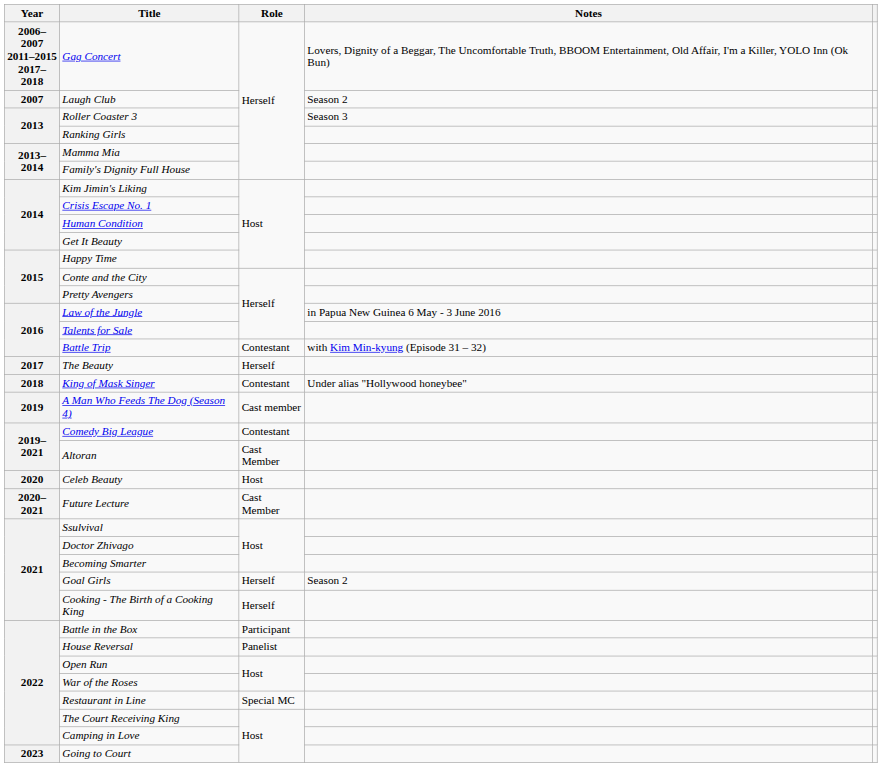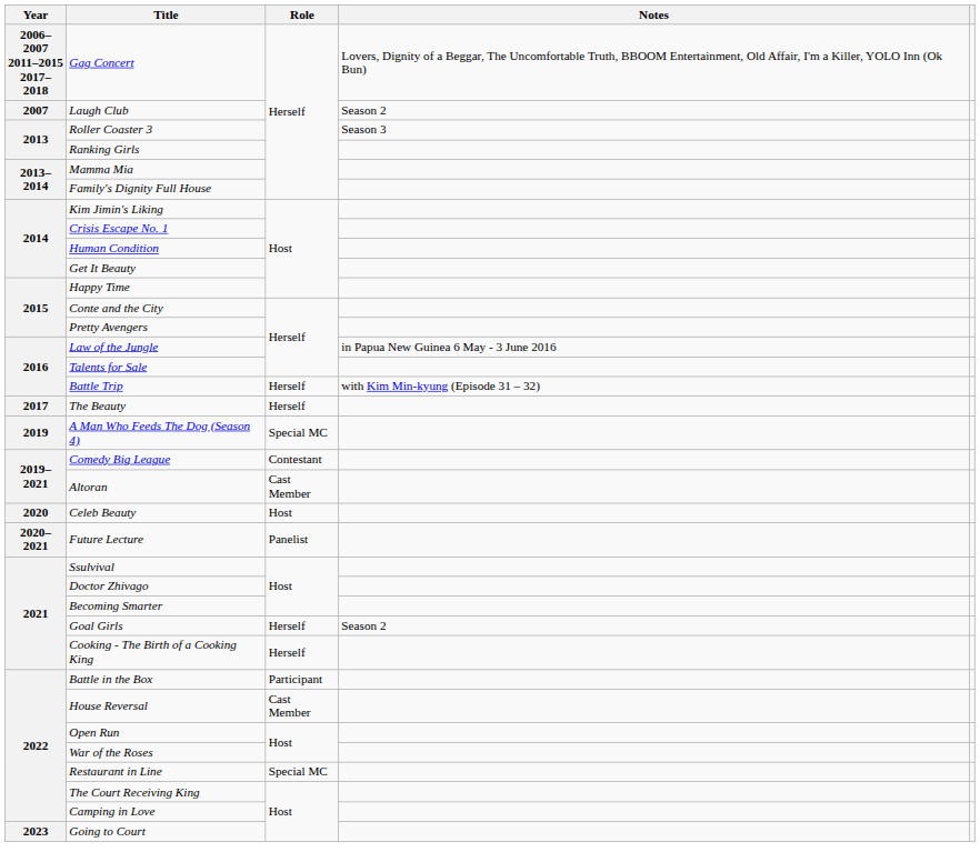 <table class="wikitable plainrowheaders">
 <tr>
 <th scope="col">Year</th>
 <th scope="col">Title</th>
 <th scope="col">Role</th>
 <th scope="col">Notes</th>
 <th scope="col" class="unsortable"></th>
 </tr>
 <tr>
 <th scope="row">2006–2007<br> 2011–2015<br> 2017–2018</th>
 <td><em><a href='#'>Gag Concert</a></em></td>
 <td rowspan="6">Herself</td>
 <td>Lovers, Dignity of a Beggar, The Uncomfortable Truth, BBOOM Entertainment, Old Affair, I'm a Killer, YOLO Inn (Ok Bun)</td>
 <td></td>
 </tr>
 <tr>
 <th scope="row">2007</th>
 <td><em>Laugh Club </em></td>
 <td>Season 2</td>
 <td></td>
 </tr>
 <tr>
 <th scope="row" Rowspan=2>2013</th>
 <td><em>Roller Coaster 3</em></td>
 <td>Season 3</td>
 <td></td>
 </tr>
 <tr>
 <td><em>Ranking Girls</em></td>
 <td></td>
 <td></td>
 </tr>
 <tr>
 <th scope="row" Rowspan=2>2013–2014</th>
 <td><em>Mamma Mia</em></td>
 <td></td>
 <td></td>
 </tr>
 <tr>
 <td><em>Family's Dignity Full House</em></td>
 <td></td>
 <td></td>
 </tr>
 <tr>
 <th scope="row" Rowspan=4>2014</th>
 <td><em>Kim Jimin's Liking</em></td>
 <td rowspan=5>Host</td>
 <td></td>
 <td></td>
 </tr>
 <tr>
 <td><em><a href='#'>Crisis Escape No. 1</a></em></td>
 <td></td>
 <td></td>
 </tr>
 <tr>
 <td><em><a href='#'>Human Condition</a></em></td>
 <td></td>
 <td></td>
 </tr>
 <tr>
 <td><em>Get It Beauty</em></td>
 <td></td>
 <td></td>
 </tr>
 <tr>
 <th scope="row" rowspan=3>2015</th>
 <td><em>Happy Time</em></td>
 <td></td>
 <td></td>
 </tr>
 <tr>
 <td><em>Conte and the City</em></td>
 <td rowspan=4>Herself</td>
 <td></td>
 <td></td>
 </tr>
 <tr>
 <td><em>Pretty Avengers</em></td>
 <td></td>
 <td></td>
 </tr>
 <tr>
 <th scope="row" rowspan=3>2016</th>
 <td><em><a href='#'>Law of the Jungle</a></em></td>
 <td>in Papua New Guinea 6 May - 3 June 2016</td>
 <td></td>
 </tr>
 <tr>
 <td><em><a href='#'>Talents for Sale</a></em></td>
 <td></td>
 <td></td>
 </tr>
 <tr>
 <td><em><a href='#'>Battle Trip</a></em></td>
-<td>Contestant</td>
+<td>Herself</td>
 <td>with <a href='#'>Kim Min-kyung</a> (Episode 31 – 32)</td>
 <td></td>
 </tr>
 <tr>
 <th scope="row">2017</th>
 <td><em>The Beauty</em></td>
 <td>Herself</td>
 <td></td>
 <td></td>
 </tr>
 <tr>
-<th scope="row">2018</th>
-<td><em><a href='#'>King of Mask Singer</a></em></td>
-<td>Contestant</td>
-<td>Under alias "Hollywood honeybee"</td>
-<td></td>
-</tr>
-<tr>
 <th scope="row">2019</th>
 <td><em><a href='#'>A Man Who Feeds The Dog (Season 4)</a></em></td>
-<td>Cast member</td>
+<td>Special MC</td>
 <td></td>
 <td></td>
 </tr>
 <tr>
 <th scope="row"rowspan=2>2019–2021</th>
 <td><em><a href='#'>Comedy Big League</a></em></td>
 <td>Contestant</td>
 <td></td>
 <td></td>
 </tr>
 <tr>
 <td><em>Altoran</em></td>
 <td>Cast Member</td>
 <td></td>
 </tr>
 <tr>
 <th scope="row">2020</th>
 <td><em>Celeb Beauty</em></td>
 <td>Host</td>
 <td></td>
 <td></td>
 </tr>
 <tr>
 <th scope="row">2020–2021</th>
 <td><em>Future Lecture</em></td>
-<td>Cast Member</td>
+<td>Panelist</td>
 <td></td>
 <td></td>
 </tr>
 <tr>
 <th scope="row" rowspan=5>2021</th>
 <td><em>Ssulvival</em></td>
 <td rowspan=3>Host</td>
 <td></td>
 <td></td>
 </tr>
 <tr>
 <td><em>Doctor Zhivago</em></td>
 <td></td>
 <td></td>
 </tr>
 <tr>
 <td><em>Becoming Smarter</em></td>
 <td></td>
 <td></td>
 </tr>
 <tr>
 <td><em>Goal Girls</em></td>
 <td>Herself</td>
 <td>Season 2</td>
 <td></td>
 </tr>
 <tr>
 <td><em>Cooking - The Birth of a Cooking King</em></td>
 <td>Herself</td>
 <td></td>
 <td></td>
 </tr>
 <tr>
 <th scope="row" rowspan=7>2022</th>
 <td><em>Battle in the Box</em></td>
 <td>Participant</td>
 <td></td>
 <td></td>
 </tr>
 <tr>
 <td><em>House Reversal</em></td>
-<td>Panelist</td>
+<td>Cast Member</td>
 <td></td>
 <td></td>
 </tr>
 <tr>
 <td><em>Open Run</em></td>
 <td rowspan=2>Host</td>
 <td></td>
 <td></td>
 </tr>
 <tr>
 <td><em>War of the Roses</em></td>
 <td></td>
 <td></td>
 </tr>
 <tr>
 <td><em>Restaurant in Line</em></td>
 <td>Special MC</td>
 <td></td>
 <td></td>
 </tr>
 <tr>
 <td><em>The Court Receiving King</em></td>
 <td rowspan=3>Host</td>
 <td></td>
 <td></td>
 </tr>
 <tr>
 <td><em>Camping in Love</em></td>
 <td></td>
 <td></td>
 </tr>
 <tr>
 <th scope="row">2023</th>
 <td><em>Going to Court</em></td>
 <td></td>
 <td></td>
 </tr>
 </table>
